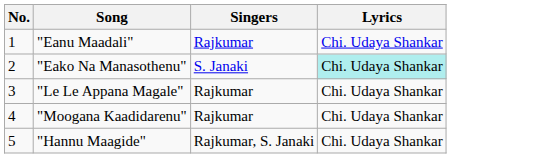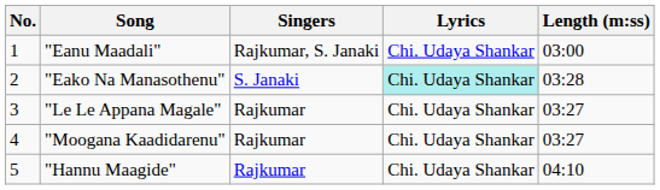 <table class="wikitable" style="font-size:95%;">
 <tr>
 <th>No.</th>
 <th>Song</th>
 <th>Singers</th>
 <th>Lyrics</th>
+<th>Length (m:ss)</th>
 </tr>
 <tr>
 <td>1</td>
 <td>"Eanu Maadali"</td>
-<td><a href='#'>Rajkumar</a></td>
+<td>Rajkumar, S. Janaki</td>
 <td><a href='#'>Chi. Udaya Shankar</a></td>
+<td>03:00</td>
 </tr>
 <tr>
 <td>2</td>
 <td>"Eako Na Manasothenu"</td>
 <td><a href='#'>S. Janaki</a></td>
 <td style="background: paleturquoise;">Chi. Udaya Shankar</td>
+<td>03:28</td>
 </tr>
 <tr>
 <td>3</td>
 <td>"Le Le Appana Magale"</td>
 <td>Rajkumar</td>
 <td>Chi. Udaya Shankar</td>
+<td>03:27</td>
 </tr>
 <tr>
 <td>4</td>
 <td>"Moogana Kaadidarenu"</td>
 <td>Rajkumar</td>
 <td>Chi. Udaya Shankar</td>
+<td>03:27</td>
 </tr>
 <tr>
 <td>5</td>
 <td>"Hannu Maagide"</td>
-<td>Rajkumar, S. Janaki</td>
+<td><a href='#'>Rajkumar</a></td>
 <td>Chi. Udaya Shankar</td>
+<td>04:10</td>
 </tr>
 </table>
